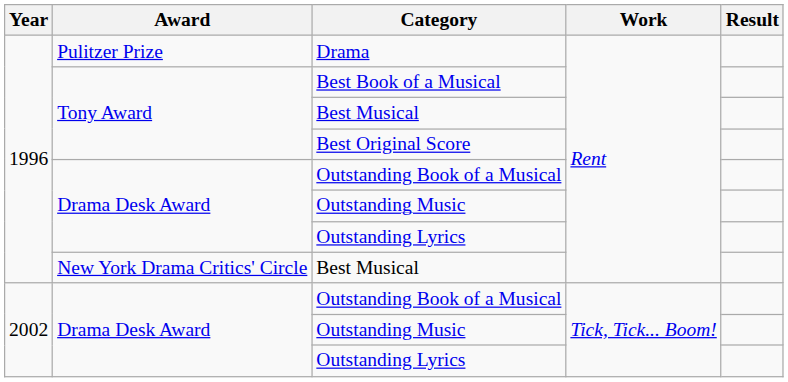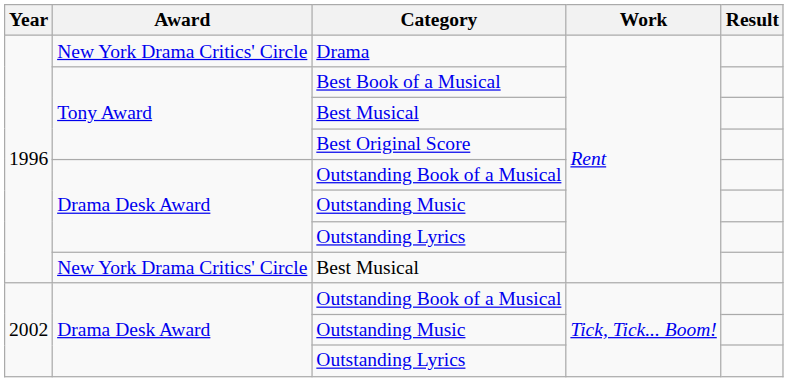 <table class="wikitable">
 <tr>
 <th>Year</th>
 <th>Award</th>
 <th>Category</th>
 <th>Work</th>
 <th>Result</th>
 </tr>
 <tr>
 <td rowspan=8>1996</td>
-<td><a href='#'>Pulitzer Prize</a></td>
+<td><a href='#'>New York Drama Critics' Circle</a></td>
 <td><a href='#'>Drama</a></td>
 <td rowspan=8><em><a href='#'>Rent</a></em></td>
 <td></td>
 </tr>
 <tr>
 <td rowspan=3><a href='#'>Tony Award</a></td>
 <td><a href='#'>Best Book of a Musical</a></td>
 <td></td>
 </tr>
 <tr>
 <td><a href='#'>Best Musical</a></td>
 <td></td>
 </tr>
 <tr>
 <td><a href='#'>Best Original Score</a></td>
 <td></td>
 </tr>
 <tr>
 <td rowspan=3><a href='#'>Drama Desk Award</a></td>
 <td><a href='#'>Outstanding Book of a Musical</a></td>
 <td></td>
 </tr>
 <tr>
 <td><a href='#'>Outstanding Music</a></td>
 <td></td>
 </tr>
 <tr>
 <td><a href='#'>Outstanding Lyrics</a></td>
 <td></td>
 </tr>
 <tr>
 <td><a href='#'>New York Drama Critics' Circle</a></td>
 <td>Best Musical</td>
 <td></td>
 </tr>
 <tr>
 <td rowspan=3>2002</td>
 <td rowspan=3><a href='#'>Drama Desk Award</a></td>
 <td><a href='#'>Outstanding Book of a Musical</a></td>
 <td rowspan=3><em><a href='#'>Tick, Tick... Boom!</a></em></td>
 <td></td>
 </tr>
 <tr>
 <td><a href='#'>Outstanding Music</a></td>
 <td></td>
 </tr>
 <tr>
 <td><a href='#'>Outstanding Lyrics</a></td>
 <td></td>
 </tr>
 </table>
